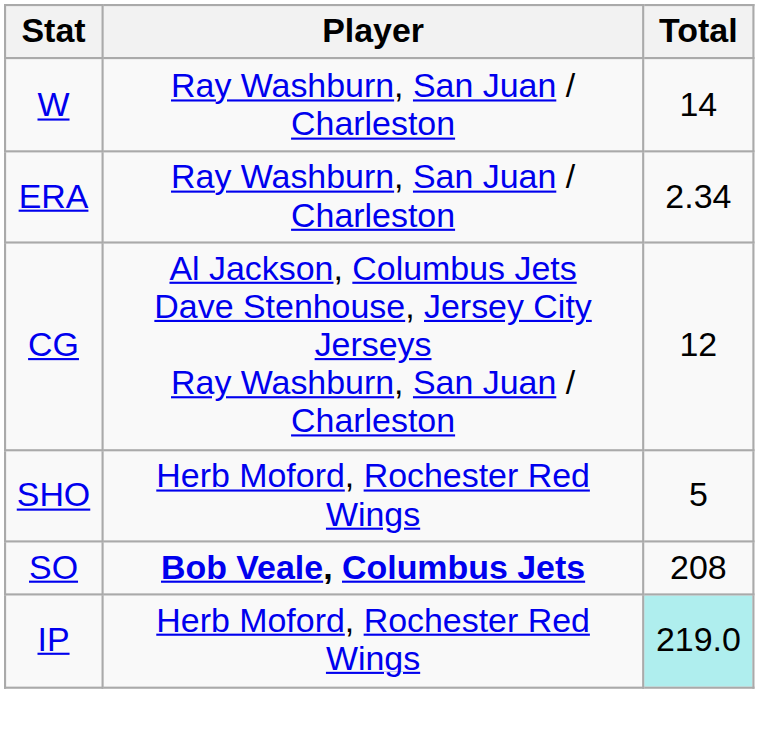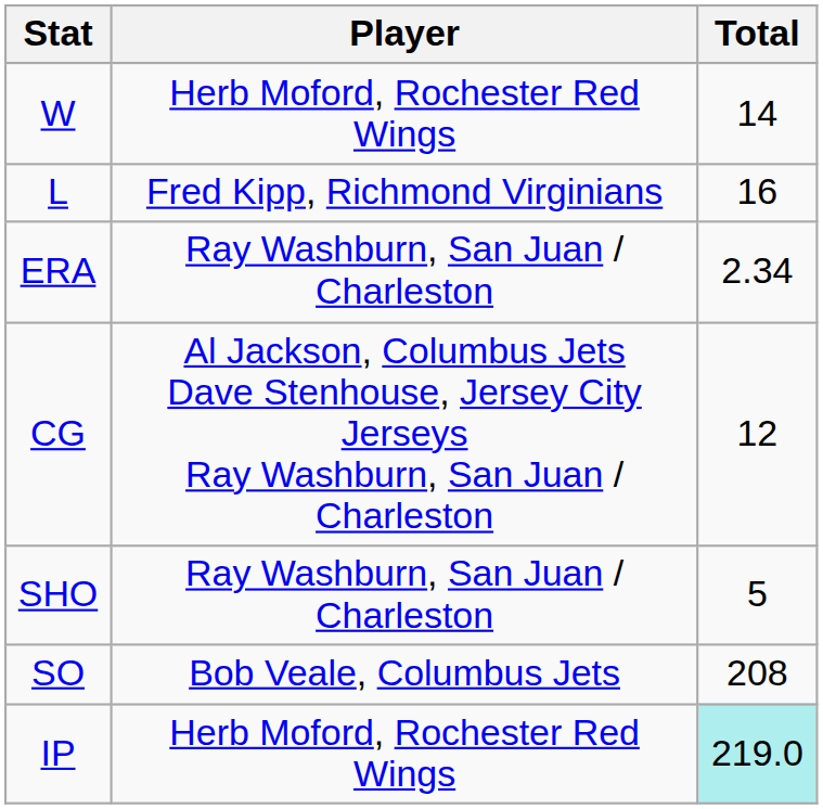 <table class="wikitable" width="40%" style="text-align:center;">
 <tr>
 <th width="5%">Stat</th>
 <th width="60%">Player</th>
 <th width="5%">Total</th>
 </tr>
 <tr>
 <td><a href='#'>W</a></td>
-<td><a href='#'>Ray Washburn</a>, <a href='#'>San Juan</a> / <a href='#'>Charleston</a></td>
+<td><a href='#'>Herb Moford</a>, <a href='#'>Rochester Red Wings</a></td>
 <td>14</td>
+</tr>
+<tr>
+<td><a href='#'>L</a></td>
+<td><a href='#'>Fred Kipp</a>, <a href='#'>Richmond Virginians</a></td>
+<td>16</td>
 </tr>
 <tr>
 <td><a href='#'>ERA</a></td>
 <td><a href='#'>Ray Washburn</a>, <a href='#'>San Juan</a> / <a href='#'>Charleston</a></td>
 <td>2.34</td>
 </tr>
 <tr>
 <td><a href='#'>CG</a></td>
 <td><a href='#'>Al Jackson</a>, <a href='#'>Columbus Jets</a> <br> <a href='#'>Dave Stenhouse</a>, <a href='#'>Jersey City Jerseys</a> <br> <a href='#'>Ray Washburn</a>, <a href='#'>San Juan</a> / <a href='#'>Charleston</a></td>
 <td>12</td>
 </tr>
 <tr>
 <td><a href='#'>SHO</a></td>
-<td><a href='#'>Herb Moford</a>, <a href='#'>Rochester Red Wings</a></td>
+<td><a href='#'>Ray Washburn</a>, <a href='#'>San Juan</a> / <a href='#'>Charleston</a></td>
 <td>5</td>
 </tr>
 <tr>
 <td><a href='#'>SO</a></td>
-<td><strong><a href='#'>Bob Veale</a>, <a href='#'>Columbus Jets</a></strong></td>
+<td><a href='#'>Bob Veale</a>, <a href='#'>Columbus Jets</a></td>
 <td>208</td>
 </tr>
 <tr>
 <td><a href='#'>IP</a></td>
 <td><a href='#'>Herb Moford</a>, <a href='#'>Rochester Red Wings</a></td>
 <td style="background: paleturquoise;">219.0</td>
 </tr>
 </table>
